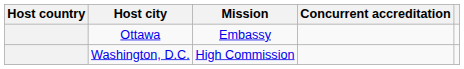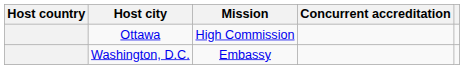 <table class="wikitable plainrowheaders" style="text-align:center;">
 <tr>
 <th scope="col">Host country</th>
 <th scope="col">Host city</th>
 <th scope="col">Mission</th>
 <th scope="col">Concurrent accreditation</th>
 <th scope="col"></th>
 </tr>
 <tr>
 <th scope="row"></th>
 <td><a href='#'>Ottawa</a></td>
-<td><a href='#'>Embassy</a></td>
+<td><a href='#'>High Commission</a></td>
 <td></td>
 <td></td>
 </tr>
 <tr>
 <th scope="row"></th>
 <td><a href='#'>Washington, D.C.</a></td>
-<td><a href='#'>High Commission</a></td>
+<td><a href='#'>Embassy</a></td>
 <td></td>
 <td></td>
 </tr>
 </table>
